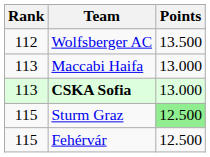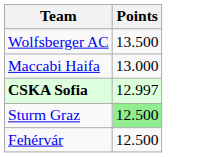 <table class="wikitable" style="text-align: center;">
 <tr>
-<th>Rank</th>
 <th>Team</th>
 <th>Points</th>
 </tr>
 <tr>
-<td>112</td>
 <td align=left> <a href='#'>Wolfsberger AC</a></td>
 <td>13.500</td>
 </tr>
 <tr>
-<td>113</td>
 <td align=left> <a href='#'>Maccabi Haifa</a></td>
 <td>13.000</td>
 </tr>
 <tr bgcolor="#ddffdd">
-<td>113</td>
 <td align=left> <strong>CSKA Sofia</strong></td>
-<td>13.000</td>
+<td>12.997</td>
 </tr>
 <tr>
-<td>115</td>
 <td align=left> <a href='#'>Sturm Graz</a></td>
 <td style="background: lightgreen;">12.500</td>
 </tr>
 <tr>
-<td>115</td>
 <td align=left> <a href='#'>Fehérvár</a></td>
 <td>12.500</td>
 </tr>
 </table>
